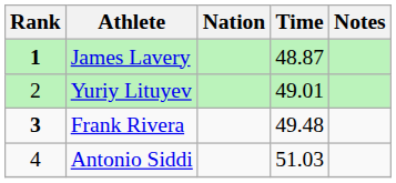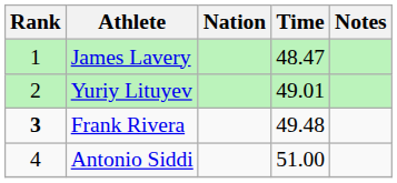 <table class="wikitable sortable" style="text-align:center">
 <tr>
 <th>Rank</th>
 <th>Athlete</th>
 <th>Nation</th>
 <th>Time</th>
 <th>Notes</th>
 </tr>
 <tr bgcolor=bbf3bb>
-<td><strong>1</strong></td>
+<td>1</td>
 <td align=left><a href='#'>James Lavery</a></td>
 <td align=left></td>
-<td>48.87</td>
+<td>48.47</td>
 <td></td>
 </tr>
 <tr bgcolor=bbf3bb>
 <td>2</td>
 <td align=left><a href='#'>Yuriy Lituyev</a></td>
 <td align=left></td>
 <td>49.01</td>
 <td></td>
 </tr>
 <tr>
 <td><strong>3</strong></td>
 <td align=left><a href='#'>Frank Rivera</a></td>
 <td align=left></td>
 <td>49.48</td>
 <td></td>
 </tr>
 <tr>
 <td>4</td>
 <td align=left><a href='#'>Antonio Siddi</a></td>
 <td align=left></td>
-<td>51.03</td>
+<td>51.00</td>
 <td></td>
 </tr>
 <tr>
 </tr>
 </table>
